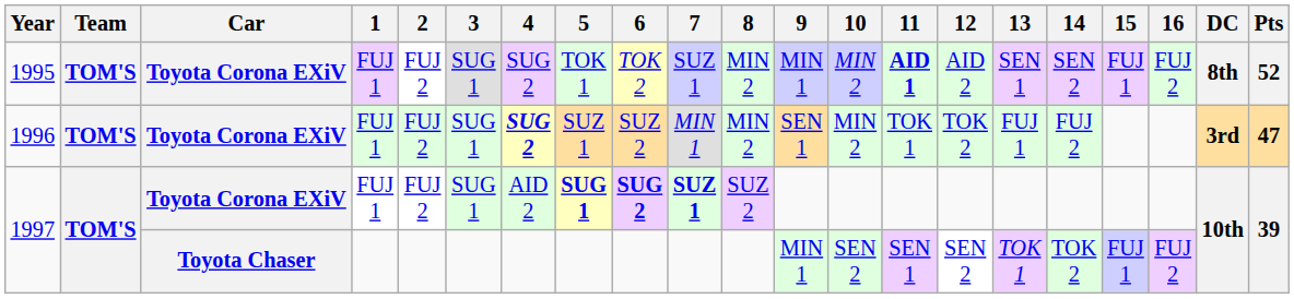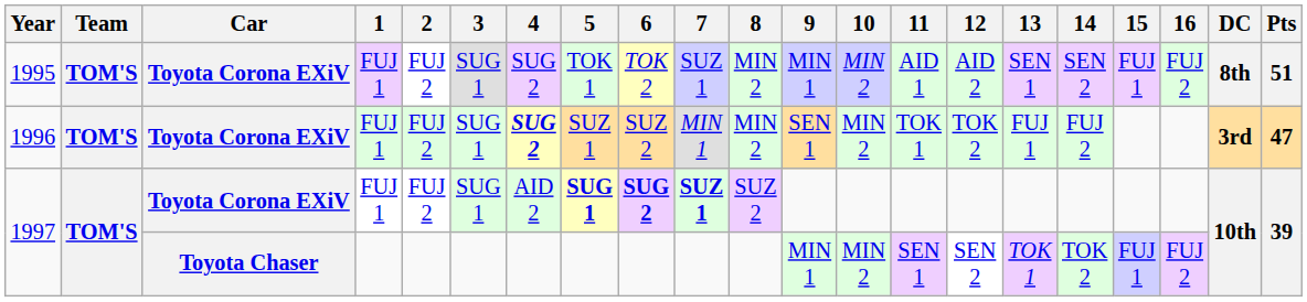 <table class="wikitable" style="text-align:center; font-size:90%">
 <tr>
 <th>Year</th>
 <th>Team</th>
 <th>Car</th>
 <th>1</th>
 <th>2</th>
 <th>3</th>
 <th>4</th>
 <th>5</th>
 <th>6</th>
 <th>7</th>
 <th>8</th>
 <th>9</th>
 <th>10</th>
 <th>11</th>
 <th>12</th>
 <th>13</th>
 <th>14</th>
 <th>15</th>
 <th>16</th>
 <th>DC</th>
 <th>Pts</th>
 </tr>
 <tr>
 <td><a href='#'>1995</a></td>
 <th><a href='#'>TOM'S</a></th>
 <th><a href='#'>Toyota Corona EXiV</a></th>
 <td style="background:#EFCFFF;"><a href='#'>FUJ<br>1</a><br></td>
 <td style="background:#FFFFFF;"><a href='#'>FUJ<br>2</a><br></td>
 <td style="background:#DFDFDF;"><a href='#'>SUG<br>1</a><br></td>
 <td style="background:#EFCFFF;"><a href='#'>SUG<br>2</a><br></td>
 <td style="background:#DFFFDF;"><a href='#'>TOK<br>1</a><br></td>
 <td style="background:#FFFFBF;"><a href='#'><em>TOK<br>2</em></a><br></td>
 <td style="background:#CFCFFF;"><a href='#'>SUZ<br>1</a><br></td>
 <td style="background:#DFFFDF;"><a href='#'>MIN<br>2</a><br></td>
 <td style="background:#CFCFFF;"><a href='#'>MIN<br>1</a><br></td>
 <td style="background:#CFCFFF;"><a href='#'><em>MIN<br>2</em></a><br></td>
-<td style="background:#DFFFDF;"><strong><a href='#'>AID<br>1</a><br></strong></td>
+<td style="background:#DFFFDF;"><a href='#'>AID<br>1</a><br></td>
 <td style="background:#DFFFDF;"><a href='#'>AID<br>2</a><br></td>
 <td style="background:#EFCFFF;"><a href='#'>SEN<br>1</a><br></td>
 <td style="background:#EFCFFF;"><a href='#'>SEN<br>2</a><br></td>
 <td style="background:#EFCFFF;"><a href='#'>FUJ<br>1</a><br></td>
 <td style="background:#DFFFDF;"><a href='#'>FUJ<br>2</a><br></td>
 <th>8th</th>
-<th>52</th>
+<th>51</th>
 </tr>
 <tr>
 <td><a href='#'>1996</a></td>
 <th><a href='#'>TOM'S</a></th>
 <th><a href='#'>Toyota Corona EXiV</a></th>
 <td style="background:#DFFFDF;"><a href='#'>FUJ<br>1</a><br></td>
 <td style="background:#DFFFDF;"><a href='#'>FUJ<br>2</a><br></td>
 <td style="background:#DFFFDF;"><a href='#'>SUG<br>1</a><br></td>
 <td style="background:#FFFFBF;"><a href='#'><strong><em>SUG<br>2</em></strong></a><br></td>
 <td style="background:#FFDF9F;"><a href='#'>SUZ<br>1</a><br></td>
 <td style="background:#FFDF9F;"><a href='#'>SUZ<br>2</a><br></td>
 <td style="background:#DFDFDF;"><a href='#'><em>MIN<br>1</em></a><br></td>
 <td style="background:#DFFFDF;"><a href='#'>MIN<br>2</a><br></td>
 <td style="background:#FFDF9F;"><a href='#'>SEN<br>1</a><br></td>
 <td style="background:#DFFFDF;"><a href='#'>MIN<br>2</a><br></td>
 <td style="background:#DFFFDF;"><a href='#'>TOK<br>1</a><br></td>
 <td style="background:#DFFFDF;"><a href='#'>TOK<br>2</a><br></td>
 <td style="background:#DFFFDF;"><a href='#'>FUJ<br>1</a><br></td>
 <td style="background:#DFFFDF;"><a href='#'>FUJ<br>2</a><br></td>
 <td></td>
 <td></td>
 <td style="background:#FFDF9F;"><strong>3rd</strong></td>
 <td style="background:#FFDF9F;"><strong>47</strong></td>
 </tr>
 <tr>
 <td rowspan="2"><a href='#'>1997</a></td>
 <th rowspan="2"><a href='#'>TOM'S</a></th>
 <th><a href='#'>Toyota Corona EXiV</a></th>
 <td style="background:#FFFFFF;"><a href='#'>FUJ<br>1</a><br></td>
 <td style="background:#FFFFFF;"><a href='#'>FUJ<br>2</a><br></td>
 <td style="background:#DFFFDF;"><a href='#'>SUG<br>1</a><br></td>
 <td style="background:#DFFFDF;"><a href='#'>AID<br>2</a><br></td>
 <td style="background:#FFFFBF;"><a href='#'><strong>SUG<br>1</strong></a><br></td>
 <td style="background:#EFCFFF;"><a href='#'><strong>SUG<br>2</strong></a><br></td>
 <td style="background:#DFFFDF;"><strong><a href='#'>SUZ<br>1</a><br></strong></td>
 <td style="background:#EFCFFF;"><a href='#'>SUZ<br>2</a><br></td>
 <td></td>
 <td></td>
 <td></td>
 <td></td>
 <td></td>
 <td></td>
 <td></td>
 <td></td>
 <th rowspan="2">10th</th>
 <th rowspan="2">39</th>
 </tr>
 <tr>
 <th><a href='#'>Toyota Chaser</a></th>
 <td></td>
 <td></td>
 <td></td>
 <td></td>
 <td></td>
 <td></td>
 <td></td>
 <td></td>
 <td style="background:#DFFFDF;"><a href='#'>MIN<br>1</a><br></td>
-<td style="background:#DFFFDF;"><a href='#'>SEN<br>2</a><br></td>
+<td style="background:#DFFFDF;"><a href='#'>MIN<br>2</a><br></td>
 <td style="background:#EFCFFF;"><a href='#'>SEN<br>1</a><br></td>
 <td style="background:#FFFFFF;"><a href='#'>SEN<br>2</a><br></td>
 <td style="background:#EFCFFF;"><a href='#'><em>TOK<br>1</em></a><br></td>
 <td style="background:#DFFFDF;"><a href='#'>TOK<br>2</a><br></td>
 <td style="background:#CFCFFF;"><a href='#'>FUJ<br>1</a><br></td>
 <td style="background:#EFCFFF;"><a href='#'>FUJ<br>2</a><br></td>
 </tr>
 </table>
